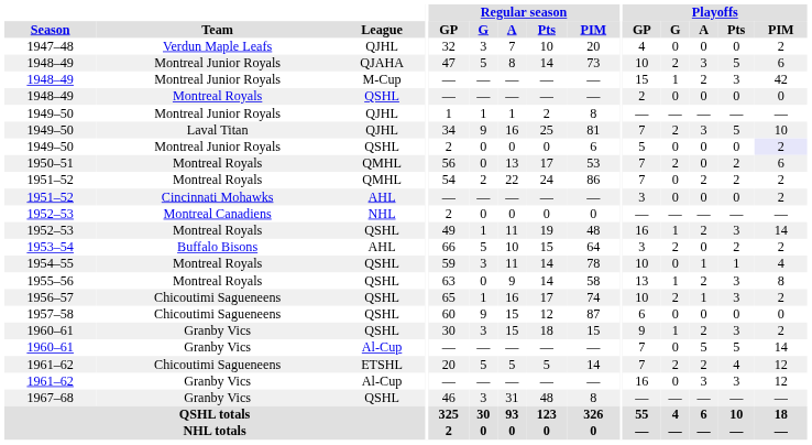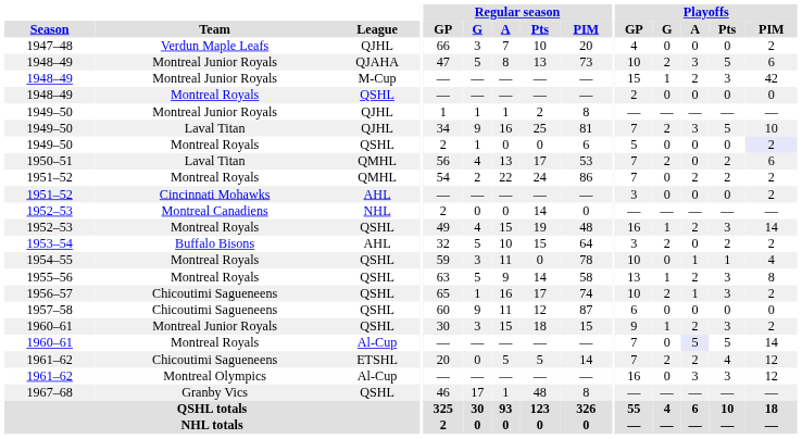 <table border="0" cellpadding="1" cellspacing="0" style="text-align:center; width:60em">
 <tr bgcolor="#e0e0e0">
 <th colspan="3" bgcolor="#ffffff"></th>
 <th rowspan="100" bgcolor="#ffffff"></th>
 <th colspan="5"><a href='#'>Regular season</a></th>
 <th rowspan="100" bgcolor="#ffffff"></th>
 <th colspan="5"><a href='#'>Playoffs</a></th>
 </tr>
 <tr bgcolor="#e0e0e0">
 <th><a href='#'>Season</a></th>
 <th>Team</th>
 <th>League</th>
 <th>GP</th>
 <th><a href='#'>G</a></th>
 <th><a href='#'>A</a></th>
 <th><a href='#'>Pts</a></th>
 <th><a href='#'>PIM</a></th>
 <th>GP</th>
 <th>G</th>
 <th>A</th>
 <th>Pts</th>
 <th>PIM</th>
 </tr>
 <tr>
 <td>1947–48</td>
 <td><a href='#'>Verdun Maple Leafs</a></td>
 <td>QJHL</td>
-<td>32</td>
+<td>66</td>
 <td>3</td>
 <td>7</td>
 <td>10</td>
 <td>20</td>
 <td>4</td>
 <td>0</td>
 <td>0</td>
 <td>0</td>
 <td>2</td>
 </tr>
 <tr bgcolor="#f0f0f0">
 <td>1948–49</td>
 <td>Montreal Junior Royals</td>
 <td>QJAHA</td>
 <td>47</td>
 <td>5</td>
 <td>8</td>
-<td>14</td>
+<td>13</td>
 <td>73</td>
 <td>10</td>
 <td>2</td>
 <td>3</td>
 <td>5</td>
 <td>6</td>
 </tr>
 <tr>
 <td><a href='#'>1948–49</a></td>
 <td>Montreal Junior Royals</td>
 <td>M-Cup</td>
 <td>—</td>
 <td>—</td>
 <td>—</td>
 <td>—</td>
 <td>—</td>
 <td>15</td>
 <td>1</td>
 <td>2</td>
 <td>3</td>
 <td>42</td>
 </tr>
 <tr bgcolor="#f0f0f0">
 <td>1948–49</td>
 <td><a href='#'>Montreal Royals</a></td>
 <td><a href='#'>QSHL</a></td>
 <td>—</td>
 <td>—</td>
 <td>—</td>
 <td>—</td>
 <td>—</td>
 <td>2</td>
 <td>0</td>
 <td>0</td>
 <td>0</td>
 <td>0</td>
 </tr>
 <tr>
 <td>1949–50</td>
 <td>Montreal Junior Royals</td>
 <td>QJHL</td>
 <td>1</td>
 <td>1</td>
 <td>1</td>
 <td>2</td>
 <td>8</td>
 <td>—</td>
 <td>—</td>
 <td>—</td>
 <td>—</td>
 <td>—</td>
 </tr>
 <tr bgcolor="#f0f0f0">
 <td>1949–50</td>
 <td>Laval Titan</td>
 <td>QJHL</td>
 <td>34</td>
 <td>9</td>
 <td>16</td>
 <td>25</td>
 <td>81</td>
 <td>7</td>
 <td>2</td>
 <td>3</td>
 <td>5</td>
 <td>10</td>
 </tr>
 <tr>
 <td>1949–50</td>
-<td>Montreal Junior Royals</td>
+<td>Montreal Royals</td>
 <td>QSHL</td>
 <td>2</td>
-<td>0</td>
+<td>1</td>
 <td>0</td>
 <td>0</td>
 <td>6</td>
 <td>5</td>
 <td>0</td>
 <td>0</td>
 <td>0</td>
 <td style="background: lavender;">2</td>
 </tr>
 <tr bgcolor="#f0f0f0">
 <td>1950–51</td>
-<td>Montreal Royals</td>
+<td>Laval Titan</td>
 <td>QMHL</td>
 <td>56</td>
-<td>0</td>
+<td>4</td>
 <td>13</td>
 <td>17</td>
 <td>53</td>
 <td>7</td>
 <td>2</td>
 <td>0</td>
 <td>2</td>
 <td>6</td>
 </tr>
 <tr>
 <td>1951–52</td>
 <td>Montreal Royals</td>
 <td>QMHL</td>
 <td>54</td>
 <td>2</td>
 <td>22</td>
 <td>24</td>
 <td>86</td>
 <td>7</td>
 <td>0</td>
 <td>2</td>
 <td>2</td>
 <td>2</td>
 </tr>
 <tr bgcolor="#f0f0f0">
 <td><a href='#'>1951–52</a></td>
 <td><a href='#'>Cincinnati Mohawks</a></td>
 <td><a href='#'>AHL</a></td>
 <td>—</td>
 <td>—</td>
 <td>—</td>
 <td>—</td>
 <td>—</td>
 <td>3</td>
 <td>0</td>
 <td>0</td>
 <td>0</td>
 <td>2</td>
 </tr>
 <tr>
 <td><a href='#'>1952–53</a></td>
 <td><a href='#'>Montreal Canadiens</a></td>
 <td><a href='#'>NHL</a></td>
 <td>2</td>
 <td>0</td>
 <td>0</td>
-<td>0</td>
+<td>14</td>
 <td>0</td>
 <td>—</td>
 <td>—</td>
 <td>—</td>
 <td>—</td>
 <td>—</td>
 </tr>
 <tr bgcolor="#f0f0f0">
 <td>1952–53</td>
 <td>Montreal Royals</td>
 <td>QSHL</td>
 <td>49</td>
-<td>1</td>
-<td>11</td>
+<td>4</td>
+<td>15</td>
 <td>19</td>
 <td>48</td>
 <td>16</td>
 <td>1</td>
 <td>2</td>
 <td>3</td>
 <td>14</td>
 </tr>
 <tr>
 <td><a href='#'>1953–54</a></td>
 <td><a href='#'>Buffalo Bisons</a></td>
 <td>AHL</td>
-<td>66</td>
+<td>32</td>
 <td>5</td>
 <td>10</td>
 <td>15</td>
 <td>64</td>
 <td>3</td>
 <td>2</td>
 <td>0</td>
 <td>2</td>
 <td>2</td>
 </tr>
 <tr bgcolor="#f0f0f0">
 <td>1954–55</td>
 <td>Montreal Royals</td>
 <td>QSHL</td>
 <td>59</td>
 <td>3</td>
 <td>11</td>
-<td>14</td>
+<td>0</td>
 <td>78</td>
 <td>10</td>
 <td>0</td>
 <td>1</td>
 <td>1</td>
 <td>4</td>
 </tr>
 <tr>
 <td>1955–56</td>
 <td>Montreal Royals</td>
 <td>QSHL</td>
 <td>63</td>
-<td>0</td>
+<td>5</td>
 <td>9</td>
 <td>14</td>
 <td>58</td>
 <td>13</td>
 <td>1</td>
 <td>2</td>
 <td>3</td>
 <td>8</td>
 </tr>
 <tr bgcolor="#f0f0f0">
 <td>1956–57</td>
 <td>Chicoutimi Sagueneens</td>
 <td>QSHL</td>
 <td>65</td>
 <td>1</td>
 <td>16</td>
 <td>17</td>
 <td>74</td>
 <td>10</td>
 <td>2</td>
 <td>1</td>
 <td>3</td>
 <td>2</td>
 </tr>
 <tr>
 <td>1957–58</td>
 <td>Chicoutimi Sagueneens</td>
 <td>QSHL</td>
 <td>60</td>
 <td>9</td>
-<td>15</td>
+<td>11</td>
 <td>12</td>
 <td>87</td>
 <td>6</td>
 <td>0</td>
 <td>0</td>
 <td>0</td>
 <td>0</td>
 </tr>
 <tr bgcolor="#f0f0f0">
 <td>1960–61</td>
-<td>Granby Vics</td>
+<td>Montreal Junior Royals</td>
 <td>QSHL</td>
 <td>30</td>
 <td>3</td>
 <td>15</td>
 <td>18</td>
 <td>15</td>
 <td>9</td>
 <td>1</td>
 <td>2</td>
 <td>3</td>
 <td>2</td>
 </tr>
 <tr>
 <td><a href='#'>1960–61</a></td>
-<td>Granby Vics</td>
+<td>Montreal Royals</td>
 <td><a href='#'>Al-Cup</a></td>
 <td>—</td>
 <td>—</td>
 <td>—</td>
 <td>—</td>
 <td>—</td>
 <td>7</td>
 <td>0</td>
-<td>5</td>
+<td style="background: lavender;">5</td>
 <td>5</td>
 <td>14</td>
 </tr>
 <tr bgcolor="#f0f0f0">
 <td>1961–62</td>
 <td>Chicoutimi Sagueneens</td>
 <td>ETSHL</td>
 <td>20</td>
-<td>5</td>
+<td>0</td>
 <td>5</td>
 <td>5</td>
 <td>14</td>
 <td>7</td>
 <td>2</td>
 <td>2</td>
 <td>4</td>
 <td>12</td>
 </tr>
 <tr>
 <td><a href='#'>1961–62</a></td>
-<td>Granby Vics</td>
+<td>Montreal Olympics</td>
 <td>Al-Cup</td>
 <td>—</td>
 <td>—</td>
 <td>—</td>
 <td>—</td>
 <td>—</td>
 <td>16</td>
 <td>0</td>
 <td>3</td>
 <td>3</td>
 <td>12</td>
 </tr>
 <tr bgcolor="#f0f0f0">
 <td>1967–68</td>
 <td>Granby Vics</td>
 <td>QSHL</td>
 <td>46</td>
-<td>3</td>
-<td>31</td>
+<td>17</td>
+<td>1</td>
 <td>48</td>
 <td>8</td>
 <td>—</td>
 <td>—</td>
 <td>—</td>
 <td>—</td>
 <td>—</td>
 </tr>
 <tr bgcolor="#e0e0e0">
 <th colspan="3">QSHL totals</th>
 <th>325</th>
 <th>30</th>
 <th>93</th>
 <th>123</th>
 <th>326</th>
 <th>55</th>
 <th>4</th>
 <th>6</th>
 <th>10</th>
 <th>18</th>
 </tr>
 <tr bgcolor="#e0e0e0">
 <th colspan="3">NHL totals</th>
 <th>2</th>
 <th>0</th>
 <th>0</th>
 <th>0</th>
 <th>0</th>
 <th>—</th>
 <th>—</th>
 <th>—</th>
 <th>—</th>
 <th>—</th>
 </tr>
 </table>
